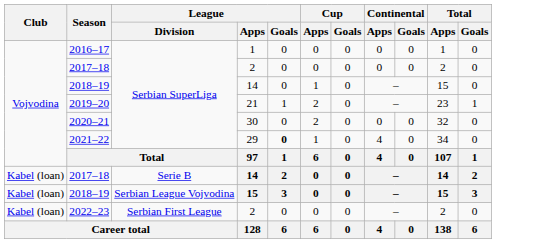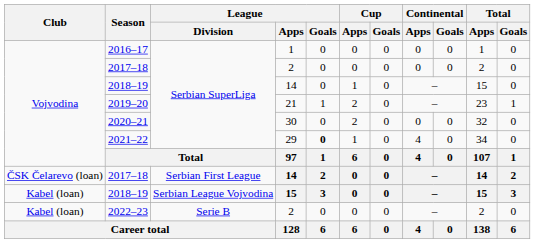 <table class="wikitable" style="text-align:center">
 <tr>
 <th rowspan="2">Club</th>
 <th rowspan="2">Season</th>
 <th colspan="3">League</th>
 <th colspan="2">Cup</th>
 <th colspan="2">Continental</th>
 <th colspan="2">Total</th>
 </tr>
 <tr>
 <th>Division</th>
 <th>Apps</th>
 <th>Goals</th>
 <th>Apps</th>
 <th>Goals</th>
 <th>Apps</th>
 <th>Goals</th>
 <th>Apps</th>
 <th>Goals</th>
 </tr>
 <tr>
 <td rowspan="7"><a href='#'>Vojvodina</a></td>
 <td><a href='#'>2016–17</a></td>
 <td rowspan="6"><a href='#'>Serbian SuperLiga</a></td>
 <td>1</td>
 <td>0</td>
 <td>0</td>
 <td>0</td>
 <td>0</td>
 <td>0</td>
 <td>1</td>
 <td>0</td>
 </tr>
 <tr>
 <td><a href='#'>2017–18</a></td>
 <td>2</td>
 <td>0</td>
 <td>0</td>
 <td>0</td>
 <td>0</td>
 <td>0</td>
 <td>2</td>
 <td>0</td>
 </tr>
 <tr>
 <td><a href='#'>2018–19</a></td>
 <td>14</td>
 <td>0</td>
 <td>1</td>
 <td>0</td>
 <td colspan="2">–</td>
 <td>15</td>
 <td>0</td>
 </tr>
 <tr>
 <td><a href='#'>2019–20</a></td>
 <td>21</td>
 <td>1</td>
 <td>2</td>
 <td>0</td>
 <td colspan="2">–</td>
 <td>23</td>
 <td>1</td>
 </tr>
 <tr>
 <td><a href='#'>2020–21</a></td>
 <td>30</td>
 <td>0</td>
 <td>2</td>
 <td>0</td>
 <td>0</td>
 <td>0</td>
 <td>32</td>
 <td>0</td>
 </tr>
 <tr>
 <td><a href='#'>2021–22</a></td>
 <td>29</td>
 <td><strong>0</strong></td>
 <td>1</td>
 <td>0</td>
 <td>4</td>
 <td>0</td>
 <td>34</td>
 <td>0</td>
 </tr>
 <tr>
 <th colspan="2">Total</th>
 <th>97</th>
 <th>1</th>
 <th>6</th>
 <th>0</th>
 <th>4</th>
 <th>0</th>
 <th>107</th>
 <th>1</th>
 </tr>
 <tr>
-<td><a href='#'>Kabel</a> (loan)</td>
+<td><a href='#'>ČSK Čelarevo</a> (loan)</td>
 <td><a href='#'>2017–18</a></td>
-<td><a href='#'>Serie B</a></td>
+<td><a href='#'>Serbian First League</a></td>
 <th>14</th>
 <th>2</th>
 <th>0</th>
 <th>0</th>
 <th colspan="2">–</th>
 <th>14</th>
 <th>2</th>
 </tr>
 <tr>
 <td><a href='#'>Kabel</a> (loan)</td>
 <td><a href='#'>2018–19</a></td>
 <td><a href='#'>Serbian League Vojvodina</a></td>
 <th>15</th>
 <th>3</th>
 <th>0</th>
 <th>0</th>
 <th colspan="2">–</th>
 <th>15</th>
 <th>3</th>
 </tr>
 <tr>
 <td><a href='#'>Kabel</a> (loan)</td>
 <td><a href='#'>2022–23</a></td>
-<td><a href='#'>Serbian First League</a></td>
+<td><a href='#'>Serie B</a></td>
 <td>2</td>
 <td>0</td>
 <td>0</td>
 <td>0</td>
 <td colspan="2">–</td>
 <td>2</td>
 <td>0</td>
 </tr>
 <tr>
 <th colspan="3">Career total</th>
 <th>128</th>
 <th>6</th>
 <th>6</th>
 <th>0</th>
 <th>4</th>
 <th>0</th>
 <th>138</th>
 <th>6</th>
 </tr>
 </table>
